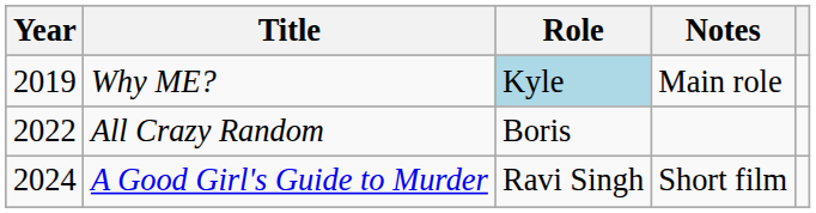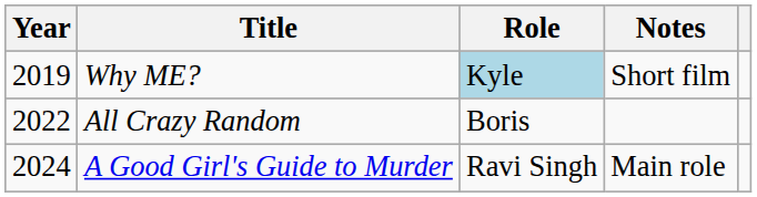 <table class="wikitable sortable">
 <tr>
 <th>Year</th>
 <th>Title</th>
 <th>Role</th>
 <th>Notes</th>
 <th></th>
 </tr>
 <tr>
 <td>2019</td>
 <td><em>Why ME?</em></td>
 <td style="background: lightblue;">Kyle</td>
-<td>Main role</td>
+<td>Short film</td>
 <td align="center"></td>
 </tr>
 <tr>
 <td>2022</td>
 <td><em>All Crazy Random</em></td>
 <td>Boris</td>
 <td></td>
 <td align="center"></td>
 </tr>
 <tr>
 <td>2024</td>
 <td><em><a href='#'>A Good Girl's Guide to Murder</a></em></td>
 <td>Ravi Singh</td>
-<td>Short film</td>
+<td>Main role</td>
 <td align="center"></td>
 </tr>
 </table>
